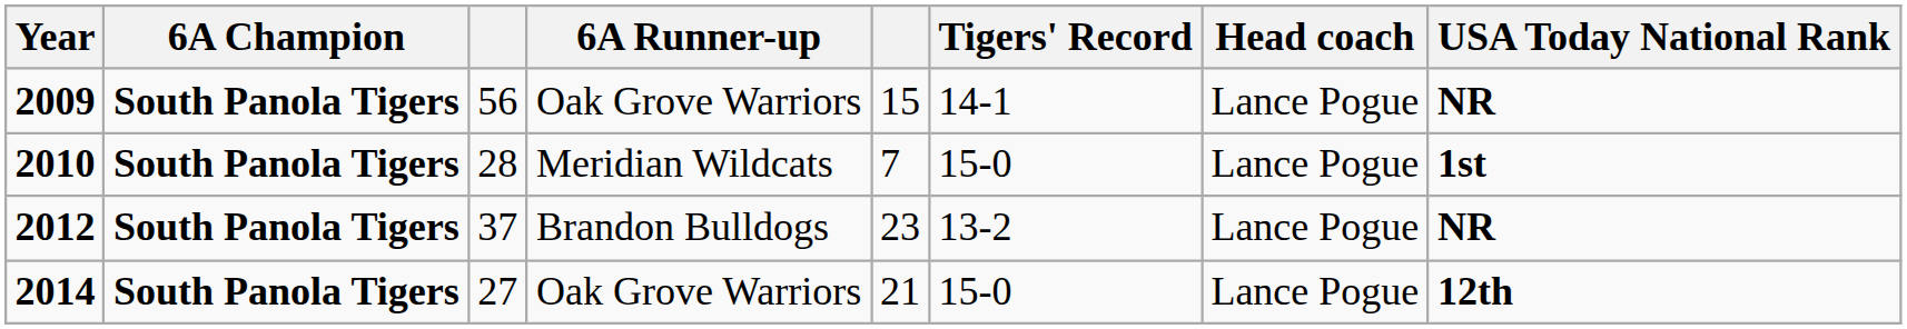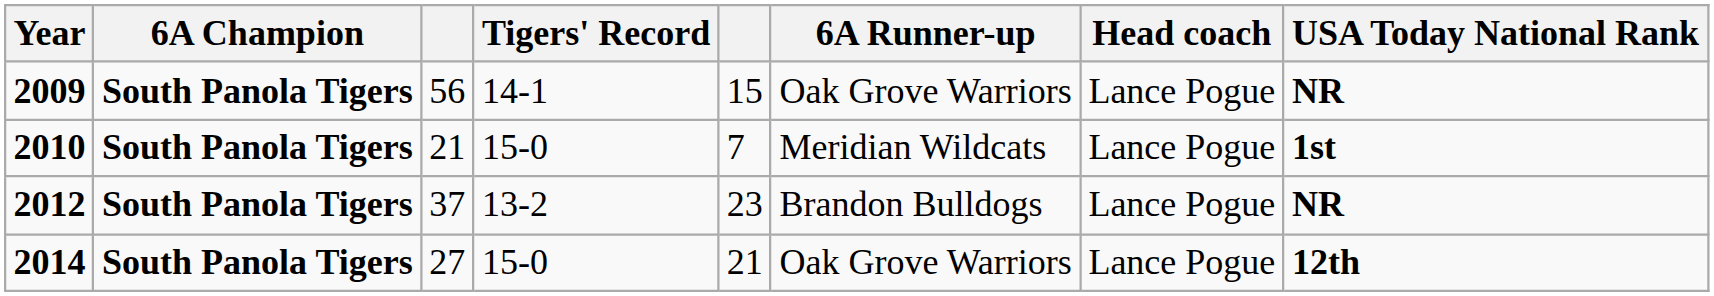 <table class="wikitable">
 <tr>
 <th><strong>Year</strong></th>
 <th><strong>6A Champion</strong></th>
 <th></th>
+<th><strong>Tigers' Record</strong></th>
+<th></th>
 <th><strong>6A Runner-up</strong></th>
-<th></th>
-<th><strong>Tigers' Record</strong></th>
 <th><strong>Head coach</strong></th>
 <th><strong>USA Today National Rank</strong></th>
 </tr>
 <tr>
 <td><strong>2009</strong></td>
 <td><strong>South Panola Tigers</strong></td>
 <td>56</td>
+<td>14-1</td>
+<td>15</td>
 <td>Oak Grove Warriors</td>
-<td>15</td>
-<td>14-1</td>
 <td>Lance Pogue</td>
 <td><strong>NR</strong></td>
 </tr>
 <tr>
 <td><strong>2010</strong></td>
 <td><strong>South Panola Tigers</strong></td>
-<td>28</td>
+<td>21</td>
+<td>15-0</td>
+<td>7</td>
 <td>Meridian Wildcats</td>
-<td>7</td>
-<td>15-0</td>
 <td>Lance Pogue</td>
 <td><strong>1st</strong></td>
 </tr>
 <tr>
 <td><strong>2012</strong></td>
 <td><strong>South Panola Tigers </strong></td>
 <td>37</td>
+<td>13-2</td>
+<td>23</td>
 <td>Brandon Bulldogs</td>
-<td>23</td>
-<td>13-2</td>
 <td>Lance Pogue</td>
 <td><strong>NR</strong></td>
 </tr>
 <tr>
 <td><strong>2014</strong></td>
 <td><strong>South Panola Tigers</strong></td>
 <td>27</td>
+<td>15-0</td>
+<td>21</td>
 <td>Oak Grove Warriors</td>
-<td>21</td>
-<td>15-0</td>
 <td>Lance Pogue</td>
 <td><strong>12th</strong></td>
 </tr>
 </table>
